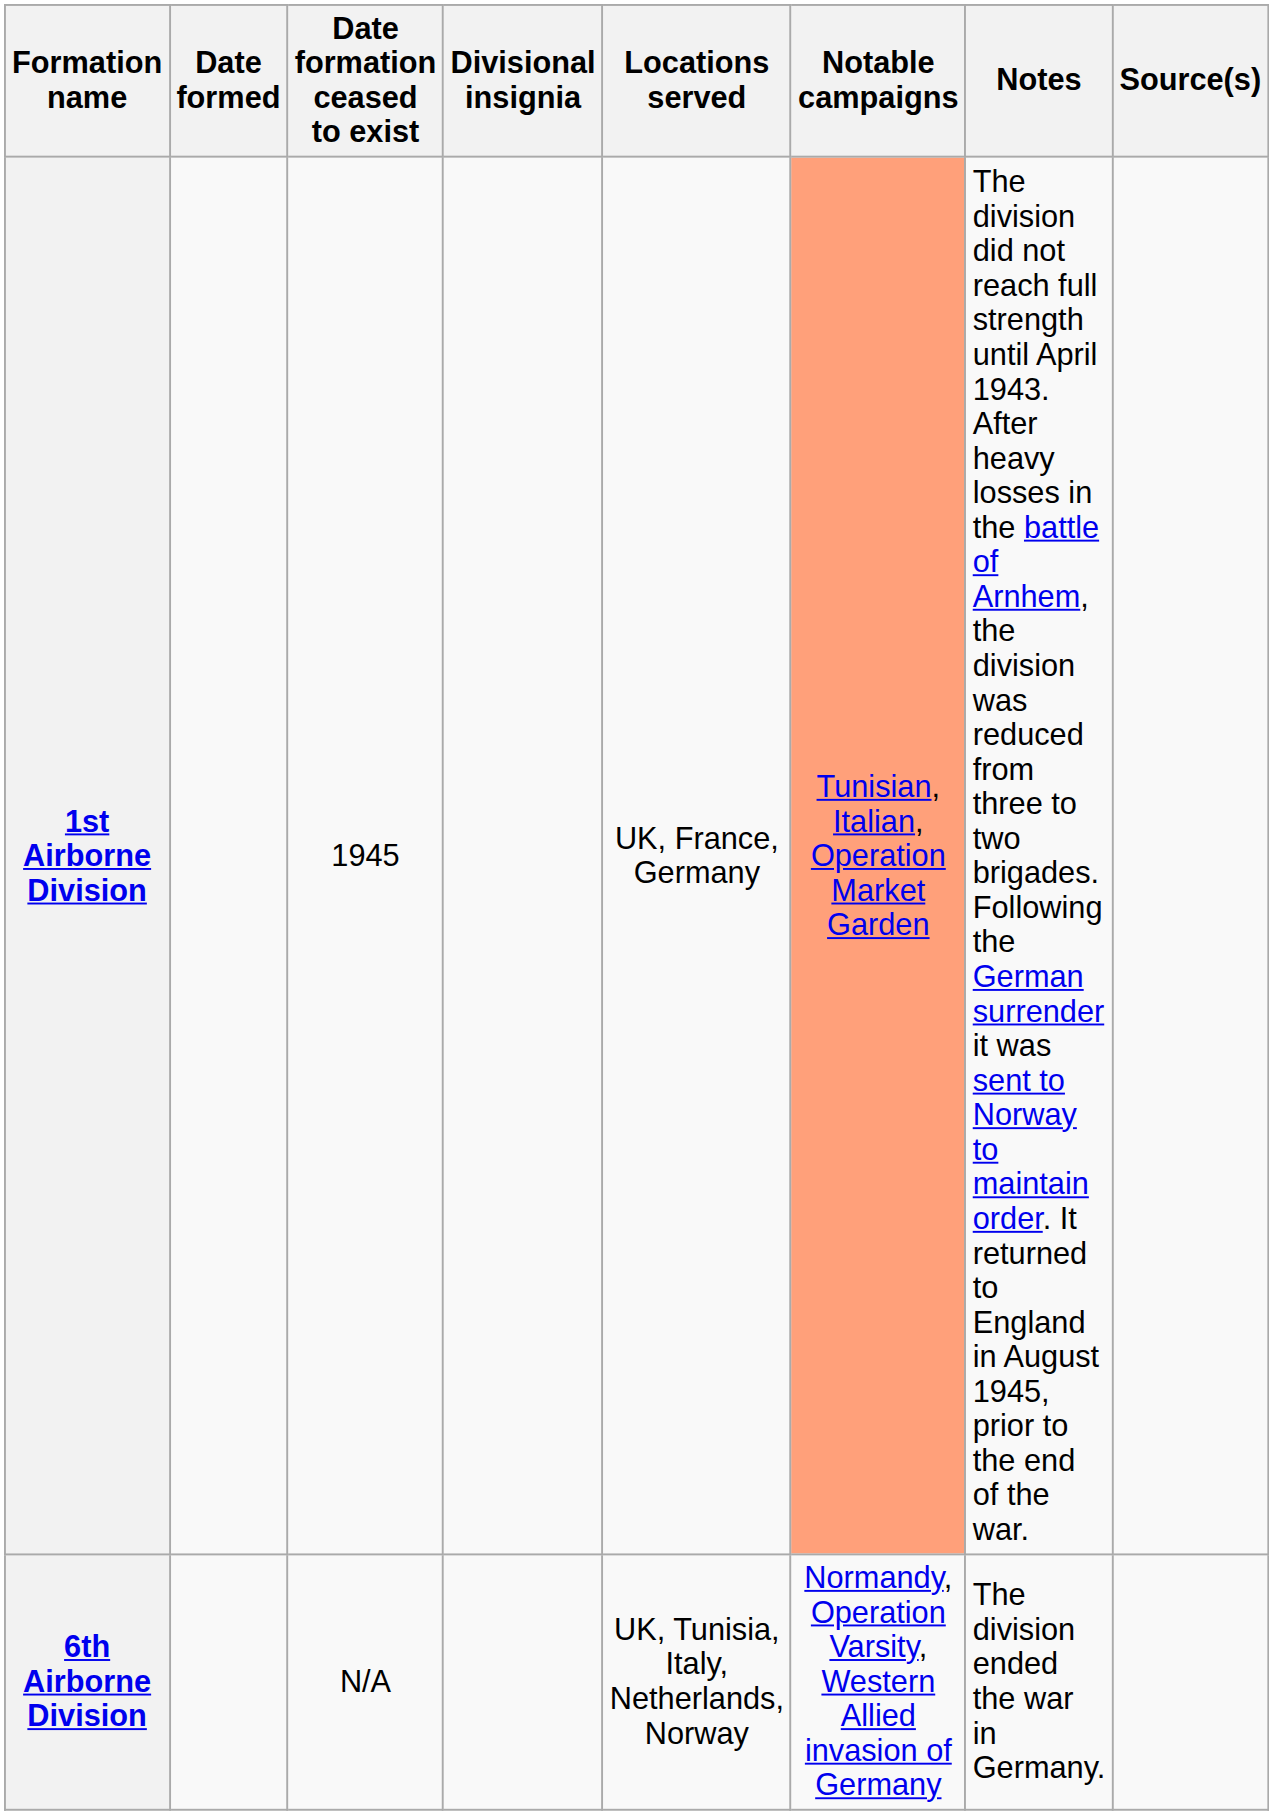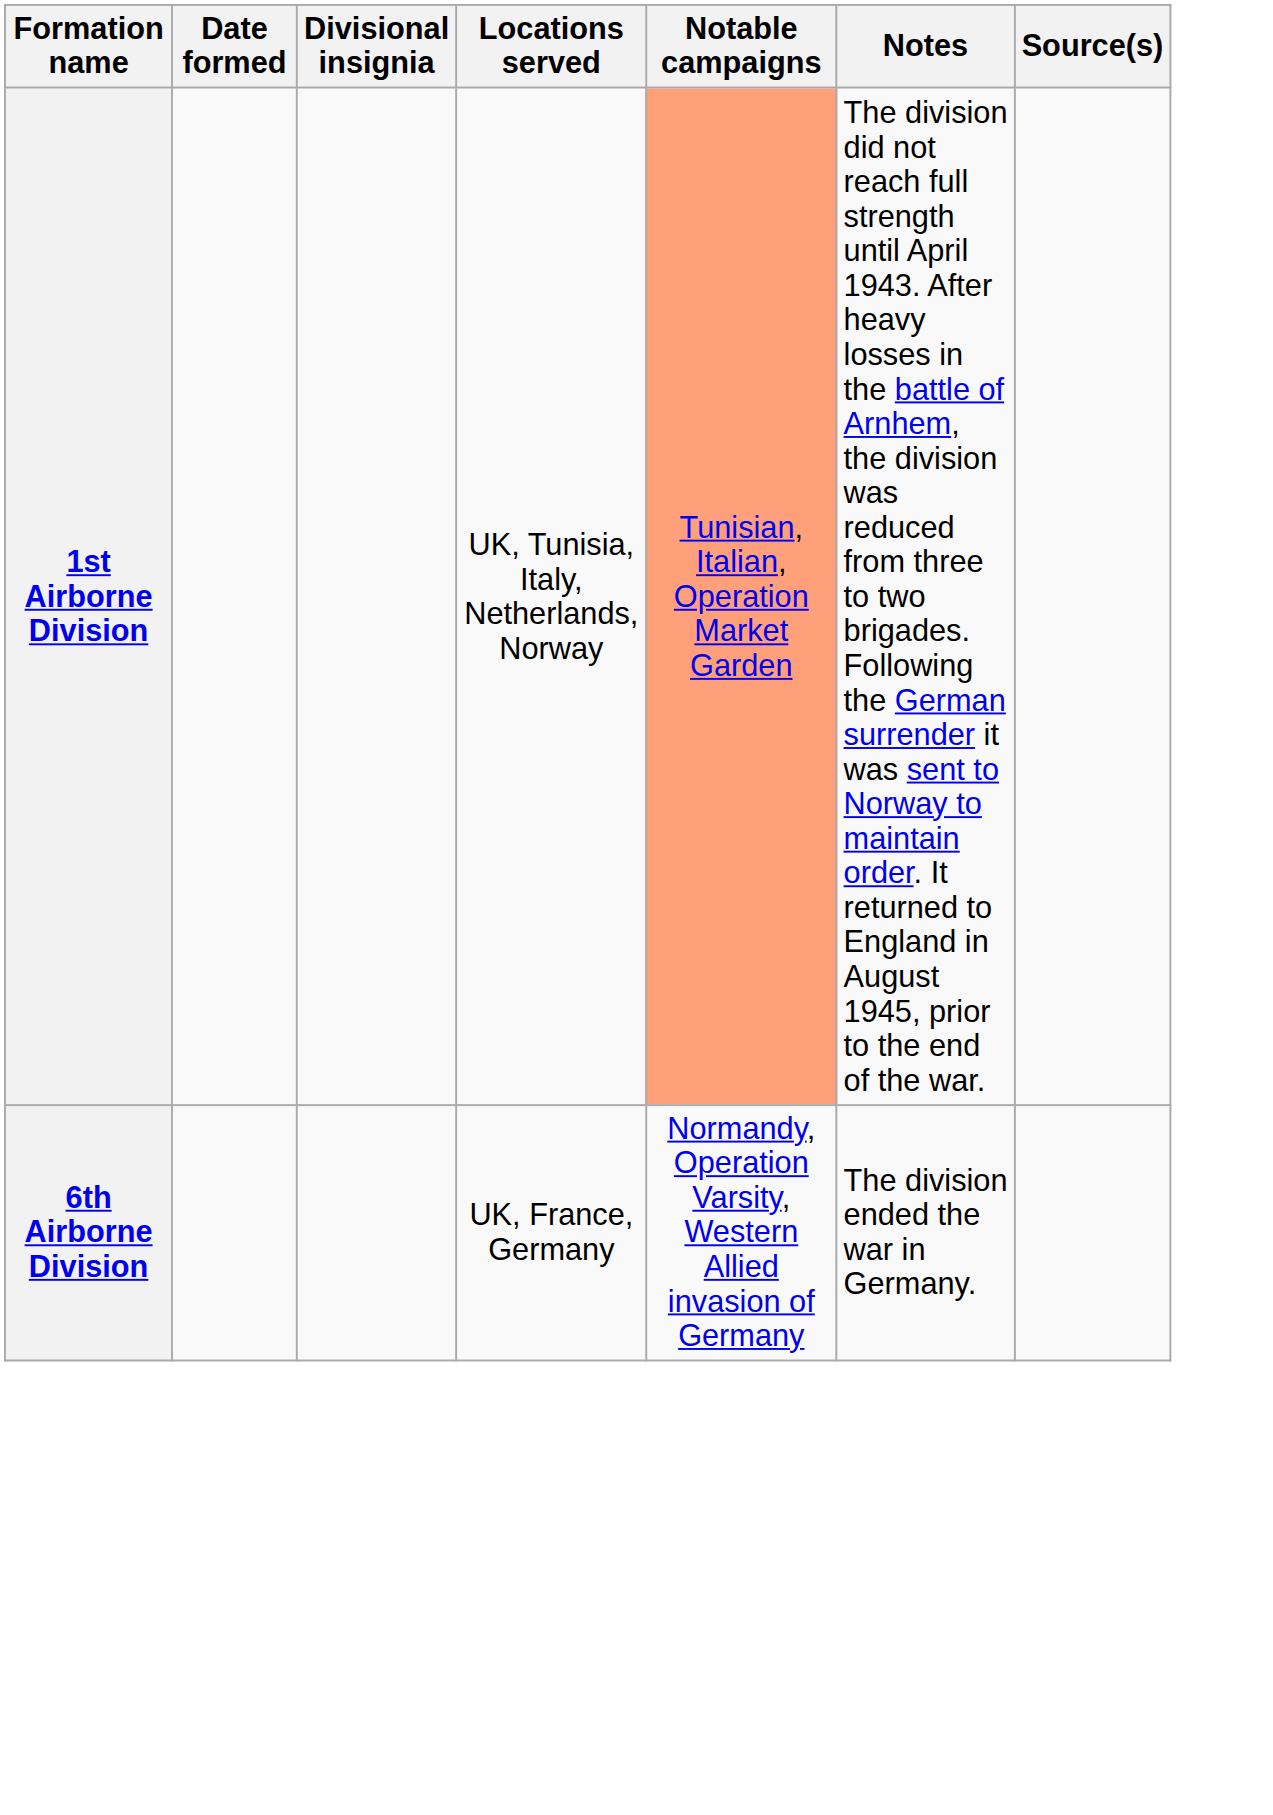 <table class="wikitable plainrowheaders" style="text-align: left; border-spacing: 2px; border: 1px solid darkgray;">
 <tr>
 <th width="100px" scope="col">Formation name</th>
 <th width=100px scope="col">Date formed</th>
-<th width=100px scope="col">Date formation ceased to exist</th>
 <th width=80px scope="col">Divisional insignia</th>
 <th width=100px scope="col">Locations served</th>
 <th width=200px scope="col">Notable campaigns</th>
 <th width=300px scope="col">Notes</th>
 <th scope="col">Source(s)</th>
 </tr>
 <tr>
 <th scope="row" style="text-align:center;"><a href='#'>1st Airborne Division</a></th>
 <td align="center"></td>
-<td align="center">1945</td>
 <td align="center"></td>
-<td align="center">UK, France, Germany</td>
+<td align="center">UK, Tunisia, Italy, Netherlands, Norway</td>
 <td align="center" style="background: lightsalmon;"><a href='#'>Tunisian</a>, <a href='#'>Italian</a>, <a href='#'>Operation Market Garden</a></td>
 <td align="left">The division did not reach full strength until April 1943. After heavy losses in the <a href='#'>battle of Arnhem</a>, the division was reduced from three to two brigades. Following the <a href='#'>German surrender</a> it was <a href='#'>sent to Norway to maintain order</a>. It returned to England in August 1945, prior to the end of the war.</td>
 <td align="center"></td>
 </tr>
 <tr>
 <th scope="row" style="text-align:center;"><a href='#'>6th Airborne Division</a></th>
 <td align="center"></td>
-<td align="center">N/A</td>
 <td align="center"></td>
-<td align="center">UK, Tunisia, Italy, Netherlands, Norway</td>
+<td align="center">UK, France, Germany</td>
 <td align="center"><a href='#'>Normandy</a>, <a href='#'>Operation Varsity</a>, <a href='#'>Western Allied invasion of Germany</a></td>
 <td align="left">The division ended the war in Germany.</td>
 <td align="center"></td>
 </tr>
 </table>
